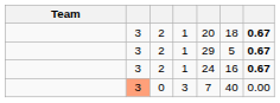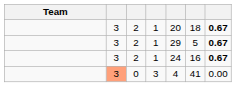 <table class="wikitable" style="text-align: center; font-size:100% ">
 <tr>
 <th width="160">Team</th>
 <th width="25"></th>
 <th width="25"></th>
 <th width="25"></th>
 <th width="25"></th>
 <th width="25"></th>
 <th width="35"></th>
 </tr>
 <tr>
 <td align="left"></td>
 <td>3</td>
 <td>2</td>
 <td>1</td>
 <td>20</td>
 <td>18</td>
 <td><strong>0.67</strong></td>
 </tr>
 <tr>
 <td align="left"></td>
 <td>3</td>
 <td>2</td>
 <td>1</td>
 <td>29</td>
 <td>5</td>
 <td><strong>0.67</strong></td>
 </tr>
 <tr>
 <td align="left"></td>
 <td>3</td>
 <td>2</td>
 <td>1</td>
 <td>24</td>
 <td>16</td>
 <td><strong>0.67</strong></td>
 </tr>
 <tr>
 <td align="left"></td>
 <td style="background: lightsalmon;">3</td>
 <td>0</td>
 <td>3</td>
-<td>7</td>
-<td>40</td>
+<td>4</td>
+<td>41</td>
 <td>0.00</td>
 </tr>
 </table>
